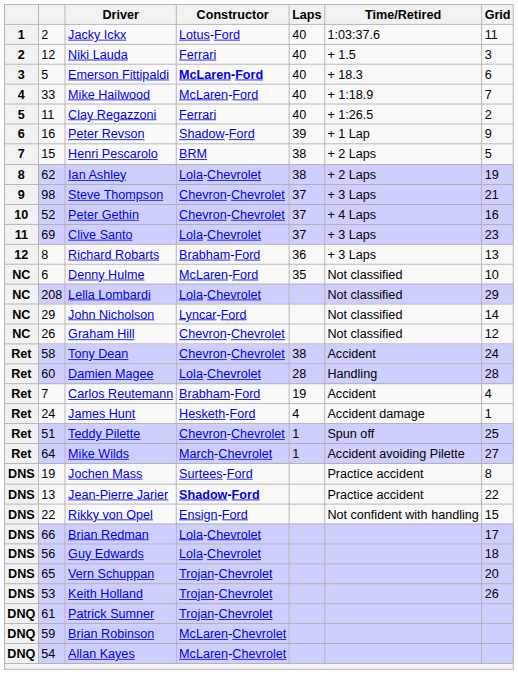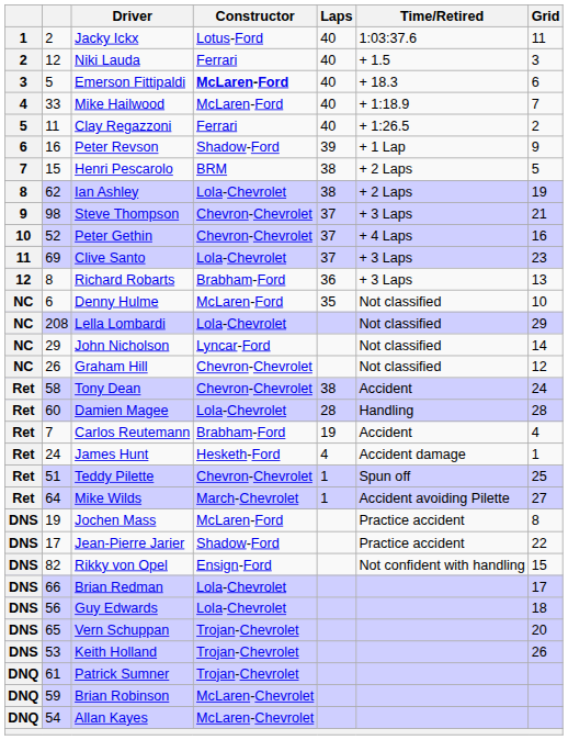 <table class="wikitable" style="font-size: 95%;">
 <tr>
 <th></th>
 <th></th>
 <th>Driver</th>
 <th>Constructor</th>
 <th>Laps</th>
 <th>Time/Retired</th>
 <th>Grid</th>
 </tr>
 <tr>
 <th>1</th>
 <td>2</td>
 <td> <a href='#'>Jacky Ickx</a></td>
 <td><a href='#'>Lotus</a>-<a href='#'>Ford</a></td>
 <td>40</td>
 <td>1:03:37.6</td>
 <td>11</td>
 </tr>
 <tr>
 <th>2</th>
 <td>12</td>
 <td> <a href='#'>Niki Lauda</a></td>
 <td><a href='#'>Ferrari</a></td>
 <td>40</td>
 <td>+ 1.5</td>
 <td>3</td>
 </tr>
 <tr>
 <th>3</th>
 <td>5</td>
 <td> <a href='#'>Emerson Fittipaldi</a></td>
 <td><strong><a href='#'>McLaren</a>-<a href='#'>Ford</a></strong></td>
 <td>40</td>
 <td>+ 18.3</td>
 <td>6</td>
 </tr>
 <tr>
 <th>4</th>
 <td>33</td>
 <td> <a href='#'>Mike Hailwood</a></td>
 <td><a href='#'>McLaren</a>-<a href='#'>Ford</a></td>
 <td>40</td>
 <td>+ 1:18.9</td>
 <td>7</td>
 </tr>
 <tr>
 <th>5</th>
 <td>11</td>
 <td> <a href='#'>Clay Regazzoni</a></td>
 <td><a href='#'>Ferrari</a></td>
 <td>40</td>
 <td>+ 1:26.5</td>
 <td>2</td>
 </tr>
 <tr>
 <th>6</th>
 <td>16</td>
 <td> <a href='#'>Peter Revson</a></td>
 <td><a href='#'>Shadow</a>-<a href='#'>Ford</a></td>
 <td>39</td>
 <td>+ 1 Lap</td>
 <td>9</td>
 </tr>
 <tr>
 <th>7</th>
 <td>15</td>
 <td> <a href='#'>Henri Pescarolo</a></td>
 <td><a href='#'>BRM</a></td>
 <td>38</td>
 <td>+ 2 Laps</td>
 <td>5</td>
 </tr>
 <tr style="background-color: #CFCFFF">
 <th>8</th>
 <td>62</td>
 <td> <a href='#'>Ian Ashley</a></td>
 <td><a href='#'>Lola</a>-<a href='#'>Chevrolet</a></td>
 <td>38</td>
 <td>+ 2 Laps</td>
 <td>19</td>
 </tr>
 <tr style="background-color: #CFCFFF">
 <th>9</th>
 <td>98</td>
 <td> <a href='#'>Steve Thompson</a></td>
 <td><a href='#'>Chevron</a>-<a href='#'>Chevrolet</a></td>
 <td>37</td>
 <td>+ 3 Laps</td>
 <td>21</td>
 </tr>
 <tr style="background-color: #CFCFFF">
 <th>10</th>
 <td>52</td>
 <td> <a href='#'>Peter Gethin</a></td>
 <td><a href='#'>Chevron</a>-<a href='#'>Chevrolet</a></td>
 <td>37</td>
 <td>+ 4 Laps</td>
 <td>16</td>
 </tr>
 <tr style="background-color: #CFCFFF">
 <th>11</th>
 <td>69</td>
 <td> <a href='#'>Clive Santo</a></td>
 <td><a href='#'>Lola</a>-<a href='#'>Chevrolet</a></td>
 <td>37</td>
 <td>+ 3 Laps</td>
 <td>23</td>
 </tr>
 <tr>
 <th>12</th>
 <td>8</td>
 <td> <a href='#'>Richard Robarts</a></td>
 <td><a href='#'>Brabham</a>-<a href='#'>Ford</a></td>
 <td>36</td>
 <td>+ 3 Laps</td>
 <td>13</td>
 </tr>
 <tr>
 <th>NC</th>
 <td>6</td>
 <td> <a href='#'>Denny Hulme</a></td>
 <td><a href='#'>McLaren</a>-<a href='#'>Ford</a></td>
 <td>35</td>
 <td>Not classified</td>
 <td>10</td>
 </tr>
 <tr style="background-color: #CFCFFF">
 <th>NC</th>
 <td>208</td>
 <td> <a href='#'>Lella Lombardi</a></td>
 <td><a href='#'>Lola</a>-<a href='#'>Chevrolet</a></td>
 <td></td>
 <td>Not classified</td>
 <td>29</td>
 </tr>
 <tr>
 <th>NC</th>
 <td>29</td>
 <td> <a href='#'>John Nicholson</a></td>
 <td><a href='#'>Lyncar</a>-<a href='#'>Ford</a></td>
 <td></td>
 <td>Not classified</td>
 <td>14</td>
 </tr>
 <tr>
 <th>NC</th>
 <td>26</td>
 <td> <a href='#'>Graham Hill</a></td>
 <td><a href='#'>Chevron</a>-<a href='#'>Chevrolet</a></td>
 <td></td>
 <td>Not classified</td>
 <td>12</td>
 </tr>
 <tr style="background-color: #CFCFFF">
 <th>Ret</th>
 <td>58</td>
 <td> <a href='#'>Tony Dean</a></td>
 <td><a href='#'>Chevron</a>-<a href='#'>Chevrolet</a></td>
 <td>38</td>
 <td>Accident</td>
 <td>24</td>
 </tr>
 <tr style="background-color: #CFCFFF">
 <th>Ret</th>
 <td>60</td>
 <td> <a href='#'>Damien Magee</a></td>
 <td><a href='#'>Lola</a>-<a href='#'>Chevrolet</a></td>
 <td>28</td>
 <td>Handling</td>
 <td>28</td>
 </tr>
 <tr>
 <th>Ret</th>
 <td>7</td>
 <td> <a href='#'>Carlos Reutemann</a></td>
 <td><a href='#'>Brabham</a>-<a href='#'>Ford</a></td>
 <td>19</td>
 <td>Accident</td>
 <td>4</td>
 </tr>
 <tr>
 <th>Ret</th>
 <td>24</td>
 <td> <a href='#'>James Hunt</a></td>
 <td><a href='#'>Hesketh</a>-<a href='#'>Ford</a></td>
 <td>4</td>
 <td>Accident damage</td>
 <td>1</td>
 </tr>
 <tr style="background-color: #CFCFFF">
 <th>Ret</th>
 <td>51</td>
 <td> <a href='#'>Teddy Pilette</a></td>
 <td><a href='#'>Chevron</a>-<a href='#'>Chevrolet</a></td>
 <td>1</td>
 <td>Spun off</td>
 <td>25</td>
 </tr>
 <tr style="background-color: #CFCFFF">
 <th>Ret</th>
 <td>64</td>
 <td> <a href='#'>Mike Wilds</a></td>
 <td><a href='#'>March</a>-<a href='#'>Chevrolet</a></td>
 <td>1</td>
 <td>Accident avoiding Pilette</td>
 <td>27</td>
 </tr>
 <tr>
 <th>DNS</th>
 <td>19</td>
 <td> <a href='#'>Jochen Mass</a></td>
-<td><a href='#'>Surtees</a>-<a href='#'>Ford</a></td>
+<td><a href='#'>McLaren</a>-<a href='#'>Ford</a></td>
 <td></td>
 <td>Practice accident</td>
 <td>8</td>
 </tr>
 <tr>
 <th>DNS</th>
-<td>13</td>
+<td>17</td>
 <td> <a href='#'>Jean-Pierre Jarier</a></td>
-<td><strong><a href='#'>Shadow</a>-<a href='#'>Ford</a></strong></td>
+<td><a href='#'>Shadow</a>-<a href='#'>Ford</a></td>
 <td></td>
 <td>Practice accident</td>
 <td>22</td>
 </tr>
 <tr>
 <th>DNS</th>
-<td>22</td>
+<td>82</td>
 <td> <a href='#'>Rikky von Opel</a></td>
 <td><a href='#'>Ensign</a>-<a href='#'>Ford</a></td>
 <td></td>
 <td>Not confident with handling</td>
 <td>15</td>
 </tr>
 <tr style="background-color: #CFCFFF">
 <th>DNS</th>
 <td>66</td>
 <td> <a href='#'>Brian Redman</a></td>
 <td><a href='#'>Lola</a>-<a href='#'>Chevrolet</a></td>
 <td></td>
 <td></td>
 <td>17</td>
 </tr>
 <tr style="background-color: #CFCFFF">
 <th>DNS</th>
 <td>56</td>
 <td> <a href='#'>Guy Edwards</a></td>
 <td><a href='#'>Lola</a>-<a href='#'>Chevrolet</a></td>
 <td></td>
 <td></td>
 <td>18</td>
 </tr>
 <tr style="background-color: #CFCFFF">
 <th>DNS</th>
 <td>65</td>
 <td> <a href='#'>Vern Schuppan</a></td>
 <td><a href='#'>Trojan</a>-<a href='#'>Chevrolet</a></td>
 <td></td>
 <td></td>
 <td>20</td>
 </tr>
 <tr style="background-color: #CFCFFF">
 <th>DNS</th>
 <td>53</td>
 <td> <a href='#'>Keith Holland</a></td>
 <td><a href='#'>Trojan</a>-<a href='#'>Chevrolet</a></td>
 <td></td>
 <td></td>
 <td>26</td>
 </tr>
 <tr style="background-color: #CFCFFF">
 <th>DNQ</th>
 <td>61</td>
 <td> <a href='#'>Patrick Sumner</a></td>
 <td><a href='#'>Trojan</a>-<a href='#'>Chevrolet</a></td>
 <td></td>
 <td></td>
 <td></td>
 </tr>
 <tr style="background-color: #CFCFFF">
 <th>DNQ</th>
 <td>59</td>
 <td> <a href='#'>Brian Robinson</a></td>
 <td><a href='#'>McLaren</a>-<a href='#'>Chevrolet</a></td>
 <td></td>
 <td></td>
 <td></td>
 </tr>
 <tr style="background-color: #CFCFFF">
 <th>DNQ</th>
 <td>54</td>
 <td> <a href='#'>Allan Kayes</a></td>
 <td><a href='#'>McLaren</a>-<a href='#'>Chevrolet</a></td>
 <td></td>
 <td></td>
 <td></td>
 </tr>
 <tr>
 <th colspan="7"></th>
 </tr>
 </table>
